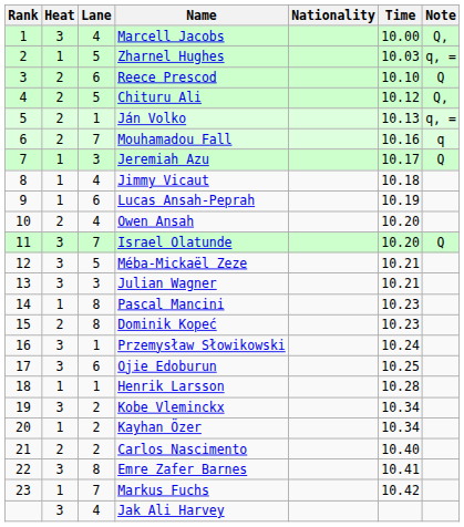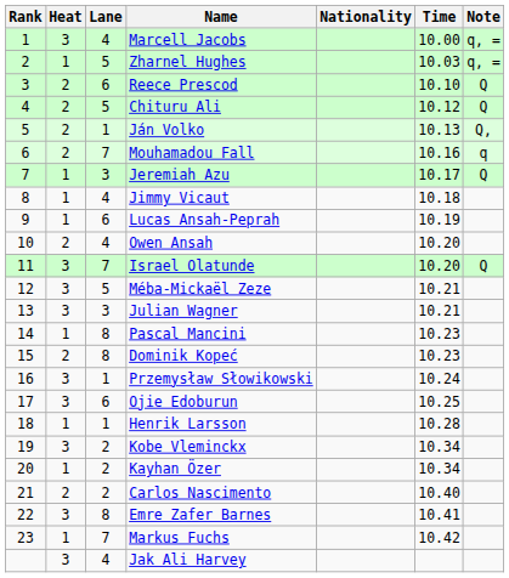 <table class="wikitable sortable" style="text-align:center">
 <tr>
 <th>Rank</th>
 <th>Heat</th>
 <th>Lane</th>
 <th>Name</th>
 <th>Nationality</th>
 <th>Time</th>
 <th>Note</th>
 </tr>
 <tr bgcolor=ccffcc>
 <td>1</td>
 <td>3</td>
 <td>4</td>
 <td align=left><a href='#'>Marcell Jacobs</a></td>
 <td align=left></td>
 <td>10.00</td>
-<td>Q, </td>
+<td>q, =</td>
 </tr>
 <tr bgcolor=ccffcc>
 <td>2</td>
 <td>1</td>
 <td>5</td>
 <td align=left><a href='#'>Zharnel Hughes</a></td>
 <td align=left></td>
 <td>10.03</td>
 <td>q, =</td>
 </tr>
 <tr bgcolor=ccffcc>
 <td>3</td>
 <td>2</td>
 <td>6</td>
 <td align=left><a href='#'>Reece Prescod</a></td>
 <td align=left></td>
 <td>10.10</td>
 <td>Q</td>
 </tr>
 <tr bgcolor=ccffcc>
 <td>4</td>
 <td>2</td>
 <td>5</td>
 <td align=left><a href='#'>Chituru Ali</a></td>
 <td align=left></td>
 <td>10.12</td>
-<td>Q, </td>
+<td>Q</td>
 </tr>
 <tr bgcolor=ddffdd>
 <td>5</td>
 <td>2</td>
 <td>1</td>
 <td align=left><a href='#'>Ján Volko</a></td>
 <td align=left></td>
 <td>10.13</td>
-<td>q, =</td>
+<td>Q, </td>
 </tr>
 <tr bgcolor=ddffdd>
 <td>6</td>
 <td>2</td>
 <td>7</td>
 <td align=left><a href='#'>Mouhamadou Fall</a></td>
 <td align=left></td>
 <td>10.16</td>
 <td>q</td>
 </tr>
 <tr bgcolor=ccffcc>
 <td>7</td>
 <td>1</td>
 <td>3</td>
 <td align=left><a href='#'>Jeremiah Azu</a></td>
 <td align=left></td>
 <td>10.17</td>
 <td>Q</td>
 </tr>
 <tr>
 <td>8</td>
 <td>1</td>
 <td>4</td>
 <td align=left><a href='#'>Jimmy Vicaut</a></td>
 <td align=left></td>
 <td>10.18</td>
 <td></td>
 </tr>
 <tr>
 <td>9</td>
 <td>1</td>
 <td>6</td>
 <td align=left><a href='#'>Lucas Ansah-Peprah</a></td>
 <td align=left></td>
 <td>10.19</td>
 <td></td>
 </tr>
 <tr>
 <td>10</td>
 <td>2</td>
 <td>4</td>
 <td align=left><a href='#'>Owen Ansah</a></td>
 <td align=left></td>
 <td>10.20</td>
 <td></td>
 </tr>
 <tr bgcolor=ccffcc>
 <td>11</td>
 <td>3</td>
 <td>7</td>
 <td align=left><a href='#'>Israel Olatunde</a></td>
 <td align=left></td>
 <td>10.20</td>
 <td>Q</td>
 </tr>
 <tr>
 <td>12</td>
 <td>3</td>
 <td>5</td>
 <td align=left><a href='#'>Méba-Mickaël Zeze</a></td>
 <td align=left></td>
 <td>10.21</td>
 <td></td>
 </tr>
 <tr>
 <td>13</td>
 <td>3</td>
 <td>3</td>
 <td align=left><a href='#'>Julian Wagner</a></td>
 <td align=left></td>
 <td>10.21</td>
 <td></td>
 </tr>
 <tr>
 <td>14</td>
 <td>1</td>
 <td>8</td>
 <td align=left><a href='#'>Pascal Mancini</a></td>
 <td align=left></td>
 <td>10.23</td>
 <td></td>
 </tr>
 <tr>
 <td>15</td>
 <td>2</td>
 <td>8</td>
 <td align=left><a href='#'>Dominik Kopeć</a></td>
 <td align=left></td>
 <td>10.23</td>
 <td></td>
 </tr>
 <tr>
 <td>16</td>
 <td>3</td>
 <td>1</td>
 <td align=left><a href='#'>Przemysław Słowikowski</a></td>
 <td align=left></td>
 <td>10.24</td>
 <td></td>
 </tr>
 <tr>
 <td>17</td>
 <td>3</td>
 <td>6</td>
 <td align=left><a href='#'>Ojie Edoburun</a></td>
 <td align=left></td>
 <td>10.25</td>
 <td></td>
 </tr>
 <tr>
 <td>18</td>
 <td>1</td>
 <td>1</td>
 <td align=left><a href='#'>Henrik Larsson</a></td>
 <td align=left></td>
 <td>10.28</td>
 <td></td>
 </tr>
 <tr>
 <td>19</td>
 <td>3</td>
 <td>2</td>
 <td align=left><a href='#'>Kobe Vleminckx</a></td>
 <td align=left></td>
 <td>10.34</td>
 <td></td>
 </tr>
 <tr>
 <td>20</td>
 <td>1</td>
 <td>2</td>
 <td align=left><a href='#'>Kayhan Özer</a></td>
 <td align=left></td>
 <td>10.34</td>
 <td></td>
 </tr>
 <tr>
 <td>21</td>
 <td>2</td>
 <td>2</td>
 <td align=left><a href='#'>Carlos Nascimento</a></td>
 <td align=left></td>
 <td>10.40</td>
 <td></td>
 </tr>
 <tr>
 <td>22</td>
 <td>3</td>
 <td>8</td>
 <td align=left><a href='#'>Emre Zafer Barnes</a></td>
 <td align=left></td>
 <td>10.41</td>
 <td></td>
 </tr>
 <tr>
 <td>23</td>
 <td>1</td>
 <td>7</td>
 <td align=left><a href='#'>Markus Fuchs</a></td>
 <td align=left></td>
 <td>10.42</td>
 <td></td>
 </tr>
 <tr>
 <td></td>
 <td>3</td>
 <td>4</td>
 <td align=left><a href='#'>Jak Ali Harvey</a></td>
 <td align=left></td>
 <td></td>
 <td></td>
 </tr>
 </table>
